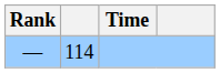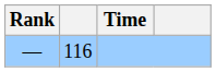 <table class="wikitable" style="text-align:center">
 <tr style="background:#efefef;">
 <th width="30">Rank</th>
 <th width="20"></th>
 <th width="40">Time</th>
 <th width="40"></th>
 </tr>
 <tr bgcolor=#9acdff>
 <td>—</td>
-<td>114</td>
+<td>116</td>
 <td colspan="2" align="center"></td>
 </tr>
 </table>
